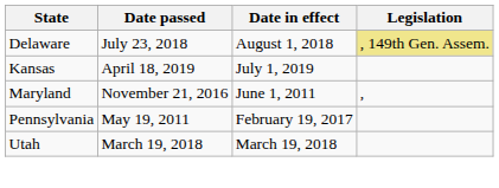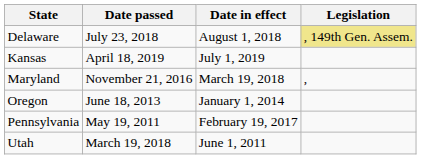 <table class="wikitable sortable mw-datatable static-row-numbers sticky-table-head sticky-table-col1" style="text-align: left;">
 <tr>
 <th>State</th>
 <th>Date passed</th>
 <th>Date in effect</th>
 <th>Legislation</th>
 </tr>
 <tr>
 <td>Delaware</td>
 <td>July 23, 2018</td>
 <td>August 1, 2018</td>
 <td style="background: khaki;">, 149th Gen. Assem.</td>
 </tr>
 <tr>
 <td>Kansas</td>
 <td>April 18, 2019</td>
 <td>July 1, 2019</td>
 <td></td>
 </tr>
 <tr>
 <td>Maryland</td>
 <td>November 21, 2016</td>
-<td>June 1, 2011</td>
+<td>March 19, 2018</td>
 <td>, </td>
+</tr>
+<tr>
+<td>Oregon</td>
+<td>June 18, 2013</td>
+<td>January 1, 2014</td>
+<td></td>
 </tr>
 <tr>
 <td>Pennsylvania</td>
 <td>May 19, 2011</td>
 <td>February 19, 2017</td>
 <td></td>
 </tr>
 <tr>
 <td>Utah</td>
 <td>March 19, 2018</td>
-<td>March 19, 2018</td>
+<td>June 1, 2011</td>
 <td></td>
 </tr>
 </table>
